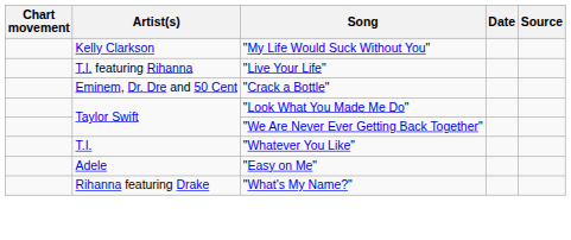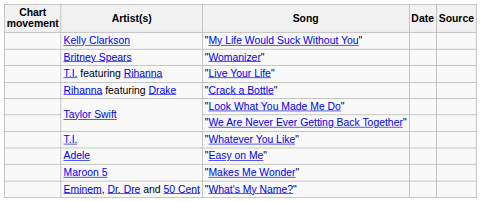 <table class="wikitable">
 <tr>
 <th>Chart<br>movement</th>
 <th>Artist(s)</th>
 <th>Song</th>
 <th>Date</th>
 <th>Source</th>
 </tr>
 <tr>
 <td></td>
 <td><a href='#'>Kelly Clarkson</a></td>
 <td>"<a href='#'>My Life Would Suck Without You</a>"</td>
 <td></td>
 <td style="text-align:center;"></td>
 </tr>
 <tr>
 <td></td>
+<td><a href='#'>Britney Spears</a></td>
+<td>"<a href='#'>Womanizer</a>"</td>
+<td></td>
+<td style="text-align:center;"></td>
+</tr>
+<tr>
+<td></td>
 <td><a href='#'>T.I.</a> featuring <a href='#'>Rihanna</a></td>
 <td>"<a href='#'>Live Your Life</a>"</td>
 <td></td>
 <td style="text-align:center;"></td>
 </tr>
 <tr>
 <td></td>
-<td><a href='#'>Eminem</a>, <a href='#'>Dr. Dre</a> and <a href='#'>50 Cent</a></td>
+<td><a href='#'>Rihanna</a> featuring <a href='#'>Drake</a></td>
 <td>"<a href='#'>Crack a Bottle</a>"</td>
 <td></td>
 <td style="text-align:center;"></td>
 </tr>
 <tr>
 <td></td>
 <td rowspan="2"><a href='#'>Taylor Swift</a></td>
 <td>"<a href='#'>Look What You Made Me Do</a>"</td>
 <td></td>
 <td style="text-align:center;"></td>
 </tr>
 <tr>
 <td></td>
 <td>"<a href='#'>We Are Never Ever Getting Back Together</a>"</td>
 <td></td>
 <td style="text-align:center;"></td>
 </tr>
 <tr>
 <td></td>
 <td><a href='#'>T.I.</a></td>
 <td>"<a href='#'>Whatever You Like</a>"</td>
 <td></td>
 <td style="text-align:center;"></td>
 </tr>
 <tr>
 <td></td>
 <td><a href='#'>Adele</a></td>
 <td>"<a href='#'>Easy on Me</a>"</td>
 <td></td>
 <td style="text-align:center;"></td>
 </tr>
 <tr>
 <td></td>
-<td><a href='#'>Rihanna</a> featuring <a href='#'>Drake</a></td>
+<td><a href='#'>Maroon 5</a></td>
+<td>"<a href='#'>Makes Me Wonder</a>"</td>
+<td></td>
+<td style="text-align:center;"></td>
+</tr>
+<tr>
+<td></td>
+<td><a href='#'>Eminem</a>, <a href='#'>Dr. Dre</a> and <a href='#'>50 Cent</a></td>
 <td>"<a href='#'>What's My Name?</a>"</td>
 <td></td>
 <td style="text-align:center;"></td>
 </tr>
 </table>
